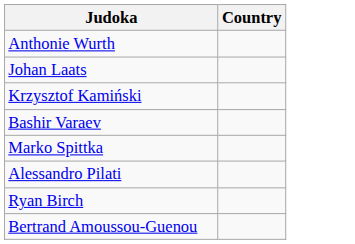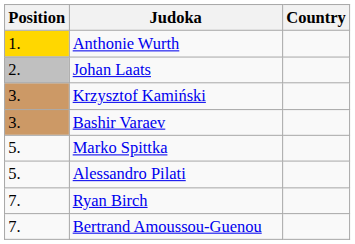 <table class=wikitable>
 <tr>
+<th width=10>Position</th>
 <th width=200>Judoka</th>
 <th width=10>Country</th>
 </tr>
 <tr>
+<td bgcolor=gold>1.</td>
 <td><a href='#'>Anthonie Wurth</a></td>
 <td></td>
 </tr>
 <tr>
+<td bgcolor=silver>2.</td>
 <td><a href='#'>Johan Laats</a></td>
 <td></td>
 </tr>
 <tr>
+<td bgcolor=CC9966>3.</td>
 <td><a href='#'>Krzysztof Kamiński</a></td>
 <td></td>
 </tr>
 <tr>
+<td bgcolor=CC9966>3.</td>
 <td><a href='#'>Bashir Varaev</a></td>
 <td></td>
 </tr>
 <tr>
+<td>5.</td>
 <td><a href='#'>Marko Spittka</a></td>
 <td></td>
 </tr>
 <tr>
+<td>5.</td>
 <td><a href='#'>Alessandro Pilati</a></td>
 <td></td>
 </tr>
 <tr>
+<td>7.</td>
 <td><a href='#'>Ryan Birch</a></td>
 <td></td>
 </tr>
 <tr>
+<td>7.</td>
 <td><a href='#'>Bertrand Amoussou-Guenou</a></td>
 <td></td>
 </tr>
 </table>
